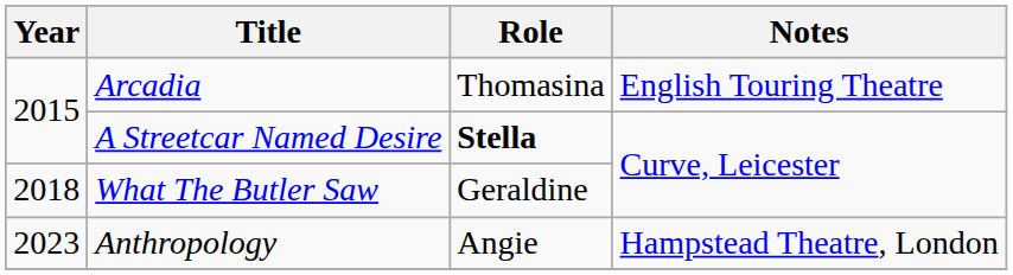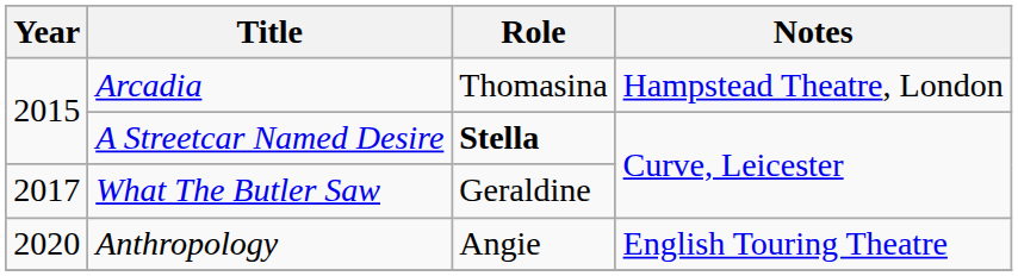 <table class="wikitable sortable">
 <tr>
 <th scope="col">Year</th>
 <th scope="col">Title</th>
 <th scope="col">Role</th>
 <th scope="col" class="unsortable">Notes</th>
 </tr>
 <tr>
 <td rowspan=2>2015</td>
 <td><em><a href='#'>Arcadia</a></em></td>
 <td>Thomasina</td>
-<td><a href='#'>English Touring Theatre</a></td>
+<td><a href='#'>Hampstead Theatre</a>, London</td>
 </tr>
 <tr>
 <td><em><a href='#'>A Streetcar Named Desire</a></em></td>
 <td><strong>Stella</strong></td>
 <td rowspan=2><a href='#'>Curve, Leicester</a></td>
 </tr>
 <tr>
-<td>2018</td>
+<td>2017</td>
 <td><em><a href='#'>What The Butler Saw</a></em></td>
 <td>Geraldine</td>
 </tr>
 <tr>
-<td>2023</td>
+<td>2020</td>
 <td><em>Anthropology</em></td>
 <td>Angie</td>
-<td><a href='#'>Hampstead Theatre</a>, London</td>
+<td><a href='#'>English Touring Theatre</a></td>
 </tr>
 <tr>
 </tr>
 </table>
